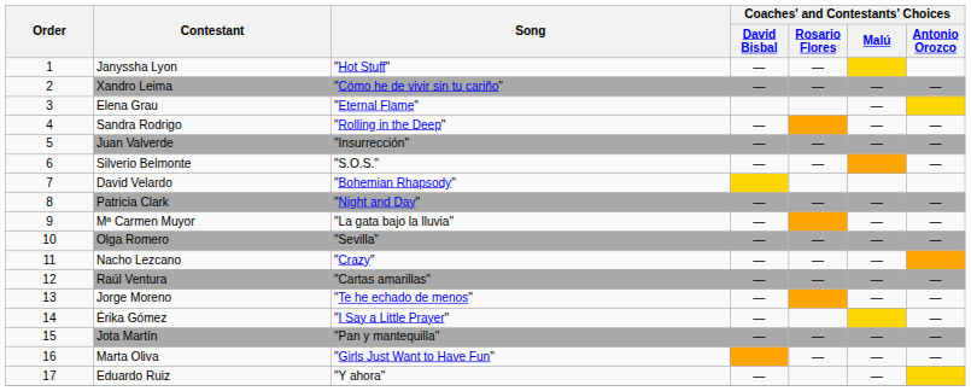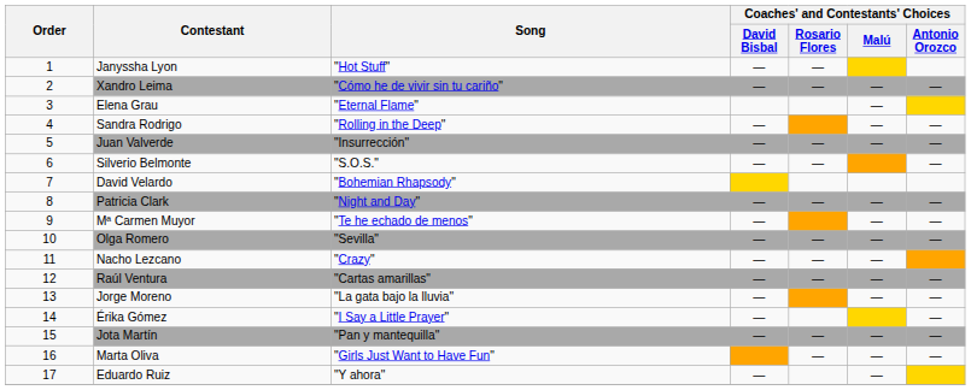 <table class="wikitable" style="width:100%;">
 <tr>
 <th rowspan=2>Order</th>
 <th rowspan=2>Contestant</th>
 <th rowspan=2>Song</th>
 <th colspan=4>Coaches' and Contestants' Choices</th>
 </tr>
 <tr>
 <th width="70"><a href='#'>David Bisbal</a></th>
 <th width="70"><a href='#'>Rosario Flores</a></th>
 <th width="70"><a href='#'>Malú</a></th>
 <th width="70"><a href='#'>Antonio Orozco</a></th>
 </tr>
 <tr>
 <td align="center">1</td>
 <td>Janyssha Lyon</td>
 <td>"<a href='#'>Hot Stuff</a>"</td>
 <td align="center">—</td>
 <td align="center">—</td>
 <td style="background:gold;text-align:center;"></td>
 <td style=";text-align:center;"></td>
 </tr>
 <tr>
 <td align="center">2</td>
 <td style="background:darkgrey;text-align:left;">Xandro Leima</td>
 <td style="background:darkgrey;text-align:left;">"<a href='#'>Cómo he de vivir sin tu cariño</a>"</td>
 <td style="background:darkgrey;text-align:center;">—</td>
 <td style="background:darkgrey;text-align:center;">—</td>
 <td style="background:darkgrey;text-align:center;">—</td>
 <td style="background:darkgrey;text-align:center;">—</td>
 </tr>
 <tr>
 <td align="center">3</td>
 <td>Elena Grau</td>
 <td>"<a href='#'>Eternal Flame</a>"</td>
 <td style=";text-align:center;"></td>
 <td style=";text-align:center;"></td>
 <td align="center">—</td>
 <td style="background:gold;text-align:center;"></td>
 </tr>
 <tr>
 <td align="center">4</td>
 <td>Sandra Rodrigo</td>
 <td>"<a href='#'>Rolling in the Deep</a>"</td>
 <td align="center">—</td>
 <td style="background:orange;text-align:center;"></td>
 <td align="center">—</td>
 <td align="center">—</td>
 </tr>
 <tr>
 <td align="center">5</td>
 <td style="background:darkgrey;text-align:left;">Juan Valverde</td>
 <td style="background:darkgrey;text-align:left;">"Insurrección"</td>
 <td style="background:darkgrey;text-align:center;">—</td>
 <td style="background:darkgrey;text-align:center;">—</td>
 <td style="background:darkgrey;text-align:center;">—</td>
 <td style="background:darkgrey;text-align:center;">—</td>
 </tr>
 <tr>
 <td align="center">6</td>
 <td>Silverio Belmonte</td>
 <td>"S.O.S."</td>
 <td align="center">—</td>
 <td align="center">—</td>
 <td style="background:orange;text-align:center;"></td>
 <td align="center">—</td>
 </tr>
 <tr>
 <td align="center">7</td>
 <td>David Velardo</td>
 <td>"<a href='#'>Bohemian Rhapsody</a>"</td>
 <td style="background:gold;text-align:center;"></td>
 <td style=";text-align:center;"></td>
 <td style=";text-align:center;"></td>
 <td style=";text-align:center;"></td>
 </tr>
 <tr>
 <td align="center">8</td>
 <td style="background:darkgrey;text-align:left;">Patricia Clark</td>
 <td style="background:darkgrey;text-align:left;">"<a href='#'>Night and Day</a>"</td>
 <td style="background:darkgrey;text-align:center;">—</td>
 <td style="background:darkgrey;text-align:center;">—</td>
 <td style="background:darkgrey;text-align:center;">—</td>
 <td style="background:darkgrey;text-align:center;">—</td>
 </tr>
 <tr>
 <td align="center">9</td>
 <td>Mª Carmen Muyor</td>
-<td>"La gata bajo la lluvia"</td>
+<td>"<a href='#'>Te he echado de menos</a>"</td>
 <td align="center">—</td>
 <td style="background:orange;text-align:center;"></td>
 <td align="center">—</td>
 <td align="center">—</td>
 </tr>
 <tr>
 <td align="center">10</td>
 <td style="background:darkgrey;text-align:left;">Olga Romero</td>
 <td style="background:darkgrey;text-align:left;">"Sevilla"</td>
 <td style="background:darkgrey;text-align:center;">—</td>
 <td style="background:darkgrey;text-align:center;">—</td>
 <td style="background:darkgrey;text-align:center;">—</td>
 <td style="background:darkgrey;text-align:center;">—</td>
 </tr>
 <tr>
 <td align="center">11</td>
 <td>Nacho Lezcano</td>
 <td>"<a href='#'>Crazy</a>"</td>
 <td align="center">—</td>
 <td align="center">—</td>
 <td align="center">—</td>
 <td style="background:orange;text-align:center;"></td>
 </tr>
 <tr>
 <td align="center">12</td>
 <td style="background:darkgrey;text-align:left;">Raúl Ventura</td>
 <td style="background:darkgrey;text-align:left;">"Cartas amarillas"</td>
 <td style="background:darkgrey;text-align:center;">—</td>
 <td style="background:darkgrey;text-align:center;">—</td>
 <td style="background:darkgrey;text-align:center;">—</td>
 <td style="background:darkgrey;text-align:center;">—</td>
 </tr>
 <tr>
 <td align="center">13</td>
 <td>Jorge Moreno</td>
-<td>"<a href='#'>Te he echado de menos</a>"</td>
+<td>"La gata bajo la lluvia"</td>
 <td align="center">—</td>
 <td style="background:orange;text-align:center;"></td>
 <td align="center">—</td>
 <td align="center">—</td>
 </tr>
 <tr>
 <td align="center">14</td>
 <td>Érika Gómez</td>
 <td>"<a href='#'>I Say a Little Prayer</a>"</td>
 <td align="center">—</td>
 <td style=";text-align:center;"></td>
 <td style="background:gold;text-align:center;"></td>
 <td align="center">—</td>
 </tr>
 <tr>
 <td align="center">15</td>
 <td style="background:darkgrey;text-align:left;">Jota Martín</td>
 <td style="background:darkgrey;text-align:left;">"Pan y mantequilla"</td>
 <td style="background:darkgrey;text-align:center;">—</td>
 <td style="background:darkgrey;text-align:center;">—</td>
 <td style="background:darkgrey;text-align:center;">—</td>
 <td style="background:darkgrey;text-align:center;">—</td>
 </tr>
 <tr>
 <td align="center">16</td>
 <td>Marta Oliva</td>
 <td>"<a href='#'>Girls Just Want to Have Fun</a>"</td>
 <td style="background:orange;text-align:center;"></td>
 <td align="center">—</td>
 <td align="center">—</td>
 <td align="center">—</td>
 </tr>
 <tr>
 <td align="center">17</td>
 <td>Eduardo Ruiz</td>
 <td>"Y ahora"</td>
 <td align="center">—</td>
 <td style=";text-align:center;"></td>
 <td align="center">—</td>
 <td style="background:gold;text-align:center;"></td>
 </tr>
 <tr>
 </tr>
 </table>
